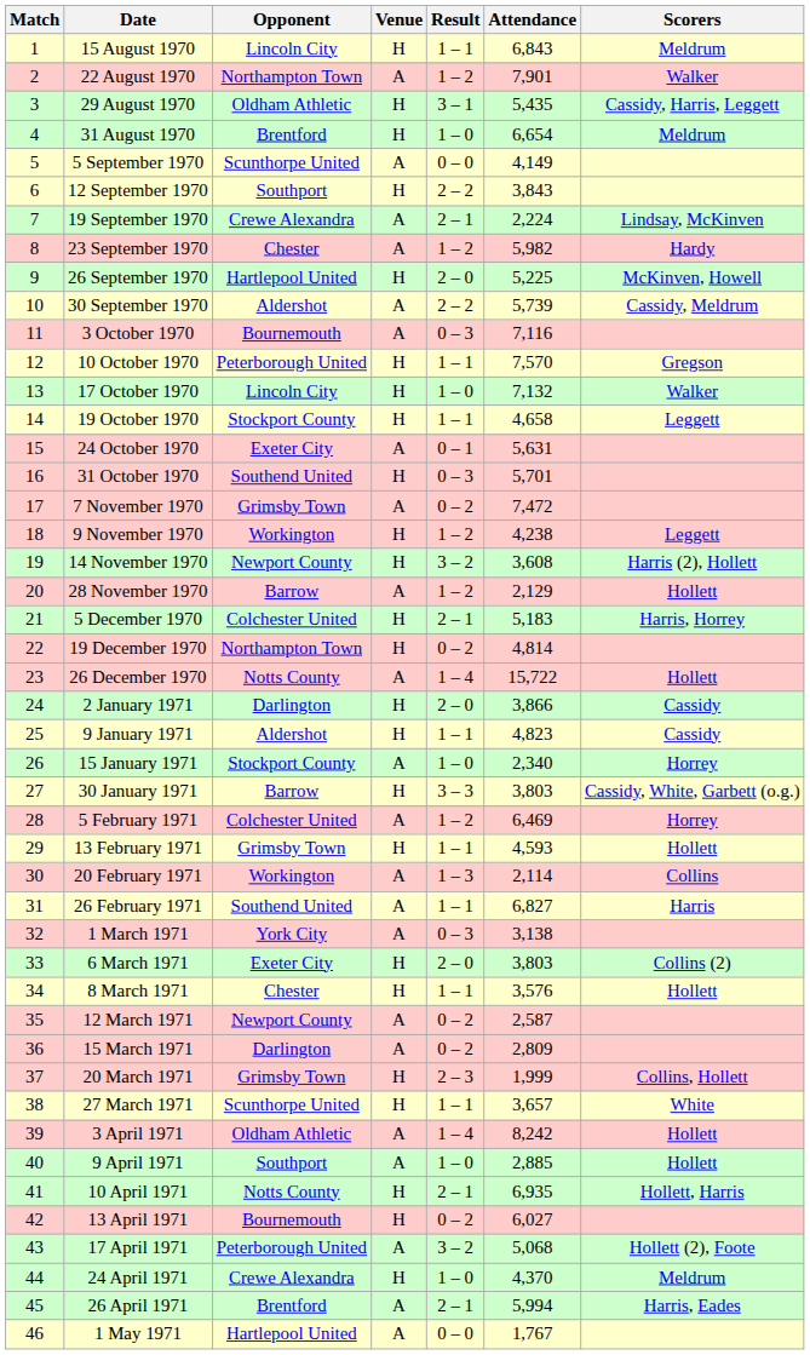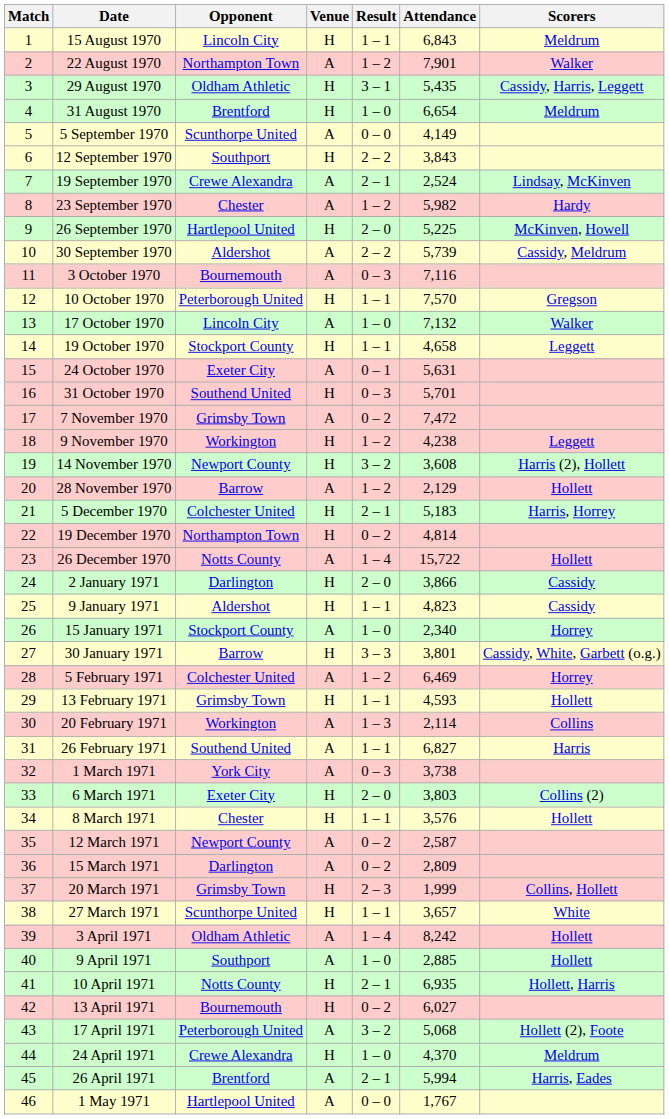 <table class="wikitable" style="font-size:100%; text-align:center">
 <tr>
 <th>Match</th>
 <th>Date</th>
 <th>Opponent</th>
 <th>Venue</th>
 <th>Result</th>
 <th>Attendance</th>
 <th>Scorers</th>
 </tr>
 <tr style="background-color: #FFFFCC;">
 <td>1</td>
 <td>15 August 1970</td>
 <td><a href='#'>Lincoln City</a></td>
 <td>H</td>
 <td>1 – 1</td>
 <td>6,843</td>
 <td><a href='#'>Meldrum</a></td>
 </tr>
 <tr style="background-color: #FFCCCC;">
 <td>2</td>
 <td>22 August 1970</td>
 <td><a href='#'>Northampton Town</a></td>
 <td>A</td>
 <td>1 – 2</td>
 <td>7,901</td>
 <td><a href='#'>Walker</a></td>
 </tr>
 <tr style="background-color: #CCFFCC;">
 <td>3</td>
 <td>29 August 1970</td>
 <td><a href='#'>Oldham Athletic</a></td>
 <td>H</td>
 <td>3 – 1</td>
 <td>5,435</td>
 <td><a href='#'>Cassidy</a>, <a href='#'>Harris</a>, <a href='#'>Leggett</a></td>
 </tr>
 <tr style="background-color: #CCFFCC;">
 <td>4</td>
 <td>31 August 1970</td>
 <td><a href='#'>Brentford</a></td>
 <td>H</td>
 <td>1 – 0</td>
 <td>6,654</td>
 <td><a href='#'>Meldrum</a></td>
 </tr>
 <tr style="background-color: #FFFFCC;">
 <td>5</td>
 <td>5 September 1970</td>
 <td><a href='#'>Scunthorpe United</a></td>
 <td>A</td>
 <td>0 – 0</td>
 <td>4,149</td>
 <td></td>
 </tr>
 <tr style="background-color: #FFFFCC;">
 <td>6</td>
 <td>12 September 1970</td>
 <td><a href='#'>Southport</a></td>
 <td>H</td>
 <td>2 – 2</td>
 <td>3,843</td>
 <td></td>
 </tr>
 <tr style="background-color: #CCFFCC;">
 <td>7</td>
 <td>19 September 1970</td>
 <td><a href='#'>Crewe Alexandra</a></td>
 <td>A</td>
 <td>2 – 1</td>
-<td>2,224</td>
+<td>2,524</td>
 <td><a href='#'>Lindsay</a>, <a href='#'>McKinven</a></td>
 </tr>
 <tr style="background-color: #FFCCCC;">
 <td>8</td>
 <td>23 September 1970</td>
 <td><a href='#'>Chester</a></td>
 <td>A</td>
 <td>1 – 2</td>
 <td>5,982</td>
 <td><a href='#'>Hardy</a></td>
 </tr>
 <tr style="background-color: #CCFFCC;">
 <td>9</td>
 <td>26 September 1970</td>
 <td><a href='#'>Hartlepool United</a></td>
 <td>H</td>
 <td>2 – 0</td>
 <td>5,225</td>
 <td><a href='#'>McKinven</a>, <a href='#'>Howell</a></td>
 </tr>
 <tr style="background-color: #FFFFCC;">
 <td>10</td>
 <td>30 September 1970</td>
 <td><a href='#'>Aldershot</a></td>
 <td>A</td>
 <td>2 – 2</td>
 <td>5,739</td>
 <td><a href='#'>Cassidy</a>, <a href='#'>Meldrum</a></td>
 </tr>
 <tr style="background-color: #FFCCCC;">
 <td>11</td>
 <td>3 October 1970</td>
 <td><a href='#'>Bournemouth</a></td>
 <td>A</td>
 <td>0 – 3</td>
 <td>7,116</td>
 <td></td>
 </tr>
 <tr style="background-color: #FFFFCC;">
 <td>12</td>
 <td>10 October 1970</td>
 <td><a href='#'>Peterborough United</a></td>
 <td>H</td>
 <td>1 – 1</td>
 <td>7,570</td>
 <td><a href='#'>Gregson</a></td>
 </tr>
 <tr style="background-color: #CCFFCC;">
 <td>13</td>
 <td>17 October 1970</td>
 <td><a href='#'>Lincoln City</a></td>
-<td>H</td>
+<td>A</td>
 <td>1 – 0</td>
 <td>7,132</td>
 <td><a href='#'>Walker</a></td>
 </tr>
 <tr style="background-color: #FFFFCC;">
 <td>14</td>
 <td>19 October 1970</td>
 <td><a href='#'>Stockport County</a></td>
 <td>H</td>
 <td>1 – 1</td>
 <td>4,658</td>
 <td><a href='#'>Leggett</a></td>
 </tr>
 <tr style="background-color: #FFCCCC;">
 <td>15</td>
 <td>24 October 1970</td>
 <td><a href='#'>Exeter City</a></td>
 <td>A</td>
 <td>0 – 1</td>
 <td>5,631</td>
 <td></td>
 </tr>
 <tr style="background-color: #FFCCCC;">
 <td>16</td>
 <td>31 October 1970</td>
 <td><a href='#'>Southend United</a></td>
 <td>H</td>
 <td>0 – 3</td>
 <td>5,701</td>
 <td></td>
 </tr>
 <tr style="background-color: #FFCCCC;">
 <td>17</td>
 <td>7 November 1970</td>
 <td><a href='#'>Grimsby Town</a></td>
 <td>A</td>
 <td>0 – 2</td>
 <td>7,472</td>
 <td></td>
 </tr>
 <tr style="background-color: #FFCCCC;">
 <td>18</td>
 <td>9 November 1970</td>
 <td><a href='#'>Workington</a></td>
 <td>H</td>
 <td>1 – 2</td>
 <td>4,238</td>
 <td><a href='#'>Leggett</a></td>
 </tr>
 <tr style="background-color: #CCFFCC;">
 <td>19</td>
 <td>14 November 1970</td>
 <td><a href='#'>Newport County</a></td>
 <td>H</td>
 <td>3 – 2</td>
 <td>3,608</td>
 <td><a href='#'>Harris</a> (2), <a href='#'>Hollett</a></td>
 </tr>
 <tr style="background-color: #FFCCCC;">
 <td>20</td>
 <td>28 November 1970</td>
 <td><a href='#'>Barrow</a></td>
 <td>A</td>
 <td>1 – 2</td>
 <td>2,129</td>
 <td><a href='#'>Hollett</a></td>
 </tr>
 <tr style="background-color: #CCFFCC;">
 <td>21</td>
 <td>5 December 1970</td>
 <td><a href='#'>Colchester United</a></td>
 <td>H</td>
 <td>2 – 1</td>
 <td>5,183</td>
 <td><a href='#'>Harris</a>, <a href='#'>Horrey</a></td>
 </tr>
 <tr style="background-color: #FFCCCC;">
 <td>22</td>
 <td>19 December 1970</td>
 <td><a href='#'>Northampton Town</a></td>
 <td>H</td>
 <td>0 – 2</td>
 <td>4,814</td>
 <td></td>
 </tr>
 <tr style="background-color: #FFCCCC;">
 <td>23</td>
 <td>26 December 1970</td>
 <td><a href='#'>Notts County</a></td>
 <td>A</td>
 <td>1 – 4</td>
 <td>15,722</td>
 <td><a href='#'>Hollett</a></td>
 </tr>
 <tr style="background-color: #CCFFCC;">
 <td>24</td>
 <td>2 January 1971</td>
 <td><a href='#'>Darlington</a></td>
 <td>H</td>
 <td>2 – 0</td>
 <td>3,866</td>
 <td><a href='#'>Cassidy</a></td>
 </tr>
 <tr style="background-color: #FFFFCC;">
 <td>25</td>
 <td>9 January 1971</td>
 <td><a href='#'>Aldershot</a></td>
 <td>H</td>
 <td>1 – 1</td>
 <td>4,823</td>
 <td><a href='#'>Cassidy</a></td>
 </tr>
 <tr style="background-color: #CCFFCC;">
 <td>26</td>
 <td>15 January 1971</td>
 <td><a href='#'>Stockport County</a></td>
 <td>A</td>
 <td>1 – 0</td>
 <td>2,340</td>
 <td><a href='#'>Horrey</a></td>
 </tr>
 <tr style="background-color: #FFFFCC;">
 <td>27</td>
 <td>30 January 1971</td>
 <td><a href='#'>Barrow</a></td>
 <td>H</td>
 <td>3 – 3</td>
-<td>3,803</td>
+<td>3,801</td>
 <td><a href='#'>Cassidy</a>, <a href='#'>White</a>, <a href='#'>Garbett</a> (o.g.)</td>
 </tr>
 <tr style="background-color: #FFCCCC;">
 <td>28</td>
 <td>5 February 1971</td>
 <td><a href='#'>Colchester United</a></td>
 <td>A</td>
 <td>1 – 2</td>
 <td>6,469</td>
 <td><a href='#'>Horrey</a></td>
 </tr>
 <tr style="background-color: #FFFFCC;">
 <td>29</td>
 <td>13 February 1971</td>
 <td><a href='#'>Grimsby Town</a></td>
 <td>H</td>
 <td>1 – 1</td>
 <td>4,593</td>
 <td><a href='#'>Hollett</a></td>
 </tr>
 <tr style="background-color: #FFCCCC;">
 <td>30</td>
 <td>20 February 1971</td>
 <td><a href='#'>Workington</a></td>
 <td>A</td>
 <td>1 – 3</td>
 <td>2,114</td>
 <td><a href='#'>Collins</a></td>
 </tr>
 <tr style="background-color: #FFFFCC;">
 <td>31</td>
 <td>26 February 1971</td>
 <td><a href='#'>Southend United</a></td>
 <td>A</td>
 <td>1 – 1</td>
 <td>6,827</td>
 <td><a href='#'>Harris</a></td>
 </tr>
 <tr style="background-color: #FFCCCC;">
 <td>32</td>
 <td>1 March 1971</td>
 <td><a href='#'>York City</a></td>
 <td>A</td>
 <td>0 – 3</td>
-<td>3,138</td>
+<td>3,738</td>
 <td></td>
 </tr>
 <tr style="background-color: #CCFFCC;">
 <td>33</td>
 <td>6 March 1971</td>
 <td><a href='#'>Exeter City</a></td>
 <td>H</td>
 <td>2 – 0</td>
 <td>3,803</td>
 <td><a href='#'>Collins</a> (2)</td>
 </tr>
 <tr style="background-color: #FFFFCC;">
 <td>34</td>
 <td>8 March 1971</td>
 <td><a href='#'>Chester</a></td>
 <td>H</td>
 <td>1 – 1</td>
 <td>3,576</td>
 <td><a href='#'>Hollett</a></td>
 </tr>
 <tr style="background-color: #FFCCCC;">
 <td>35</td>
 <td>12 March 1971</td>
 <td><a href='#'>Newport County</a></td>
 <td>A</td>
 <td>0 – 2</td>
 <td>2,587</td>
 <td></td>
 </tr>
 <tr style="background-color: #FFCCCC;">
 <td>36</td>
 <td>15 March 1971</td>
 <td><a href='#'>Darlington</a></td>
 <td>A</td>
 <td>0 – 2</td>
 <td>2,809</td>
 <td></td>
 </tr>
 <tr style="background-color: #FFCCCC;">
 <td>37</td>
 <td>20 March 1971</td>
 <td><a href='#'>Grimsby Town</a></td>
 <td>H</td>
 <td>2 – 3</td>
 <td>1,999</td>
 <td><a href='#'>Collins</a>, <a href='#'>Hollett</a></td>
 </tr>
 <tr style="background-color: #FFFFCC;">
 <td>38</td>
 <td>27 March 1971</td>
 <td><a href='#'>Scunthorpe United</a></td>
 <td>H</td>
 <td>1 – 1</td>
 <td>3,657</td>
 <td><a href='#'>White</a></td>
 </tr>
 <tr style="background-color: #FFCCCC;">
 <td>39</td>
 <td>3 April 1971</td>
 <td><a href='#'>Oldham Athletic</a></td>
 <td>A</td>
 <td>1 – 4</td>
 <td>8,242</td>
 <td><a href='#'>Hollett</a></td>
 </tr>
 <tr style="background-color: #CCFFCC;">
 <td>40</td>
 <td>9 April 1971</td>
 <td><a href='#'>Southport</a></td>
 <td>A</td>
 <td>1 – 0</td>
 <td>2,885</td>
 <td><a href='#'>Hollett</a></td>
 </tr>
 <tr style="background-color: #CCFFCC;">
 <td>41</td>
 <td>10 April 1971</td>
 <td><a href='#'>Notts County</a></td>
 <td>H</td>
 <td>2 – 1</td>
 <td>6,935</td>
 <td><a href='#'>Hollett</a>, <a href='#'>Harris</a></td>
 </tr>
 <tr style="background-color: #FFCCCC;">
 <td>42</td>
 <td>13 April 1971</td>
 <td><a href='#'>Bournemouth</a></td>
 <td>H</td>
 <td>0 – 2</td>
 <td>6,027</td>
 <td></td>
 </tr>
 <tr style="background-color: #CCFFCC;">
 <td>43</td>
 <td>17 April 1971</td>
 <td><a href='#'>Peterborough United</a></td>
 <td>A</td>
 <td>3 – 2</td>
 <td>5,068</td>
 <td><a href='#'>Hollett</a> (2), <a href='#'>Foote</a></td>
 </tr>
 <tr style="background-color: #CCFFCC;">
 <td>44</td>
 <td>24 April 1971</td>
 <td><a href='#'>Crewe Alexandra</a></td>
 <td>H</td>
 <td>1 – 0</td>
 <td>4,370</td>
 <td><a href='#'>Meldrum</a></td>
 </tr>
 <tr style="background-color: #CCFFCC;">
 <td>45</td>
 <td>26 April 1971</td>
 <td><a href='#'>Brentford</a></td>
 <td>A</td>
 <td>2 – 1</td>
 <td>5,994</td>
 <td><a href='#'>Harris</a>, <a href='#'>Eades</a></td>
 </tr>
 <tr style="background-color: #FFFFCC;">
 <td>46</td>
 <td>1 May 1971</td>
 <td><a href='#'>Hartlepool United</a></td>
 <td>A</td>
 <td>0 – 0</td>
 <td>1,767</td>
 <td></td>
 </tr>
 </table>
